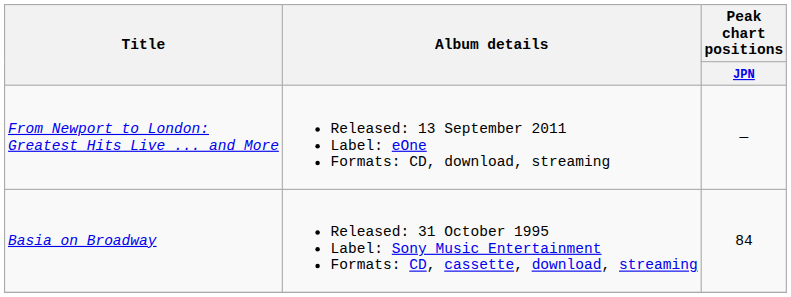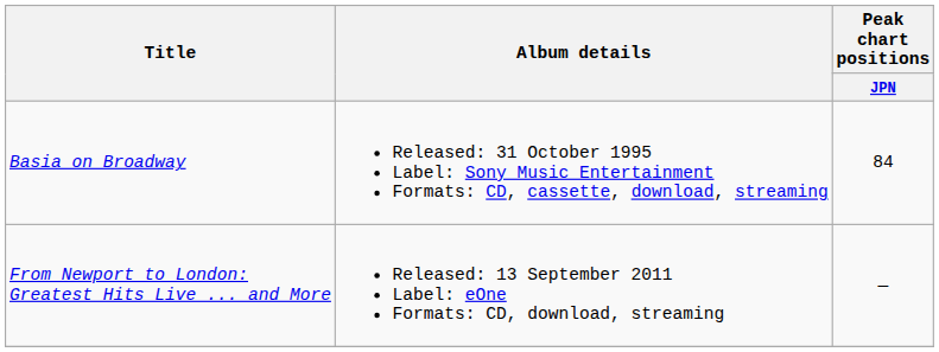 <table class="wikitable">
 <tr>
 <th rowspan="2">Title</th>
 <th rowspan="2">Album details</th>
 <th colspan="1">Peak chart positions</th>
 </tr>
 <tr>
 <th rowspan="1" width="30"><small><a href='#'>JPN</a></small><br></th>
 </tr>
 <tr>
+<td><em><a href='#'>Basia on Broadway</a></em></td>
+<td><br><ul><li>Released: 31 October 1995</li><li>Label: <a href='#'>Sony Music Entertainment</a></li><li>Formats: <a href='#'>CD</a>, <a href='#'>cassette</a>, <a href='#'>download</a>, <a href='#'>streaming</a></li></ul></td>
+<td style="text-align:center;">84</td>
+</tr>
+<tr>
 <td><em><a href='#'>From Newport to London: <br>Greatest Hits Live ... and More</a></em></td>
 <td><br><ul><li>Released: 13 September 2011</li><li>Label: <a href='#'>eOne</a></li><li>Formats: CD, download, streaming</li></ul></td>
 <td style="text-align:center;">—</td>
 </tr>
 <tr>
-<td><em><a href='#'>Basia on Broadway</a></em></td>
-<td><br><ul><li>Released: 31 October 1995</li><li>Label: <a href='#'>Sony Music Entertainment</a></li><li>Formats: <a href='#'>CD</a>, <a href='#'>cassette</a>, <a href='#'>download</a>, <a href='#'>streaming</a></li></ul></td>
-<td style="text-align:center;">84</td>
-</tr>
-<tr>
 </tr>
 </table>
